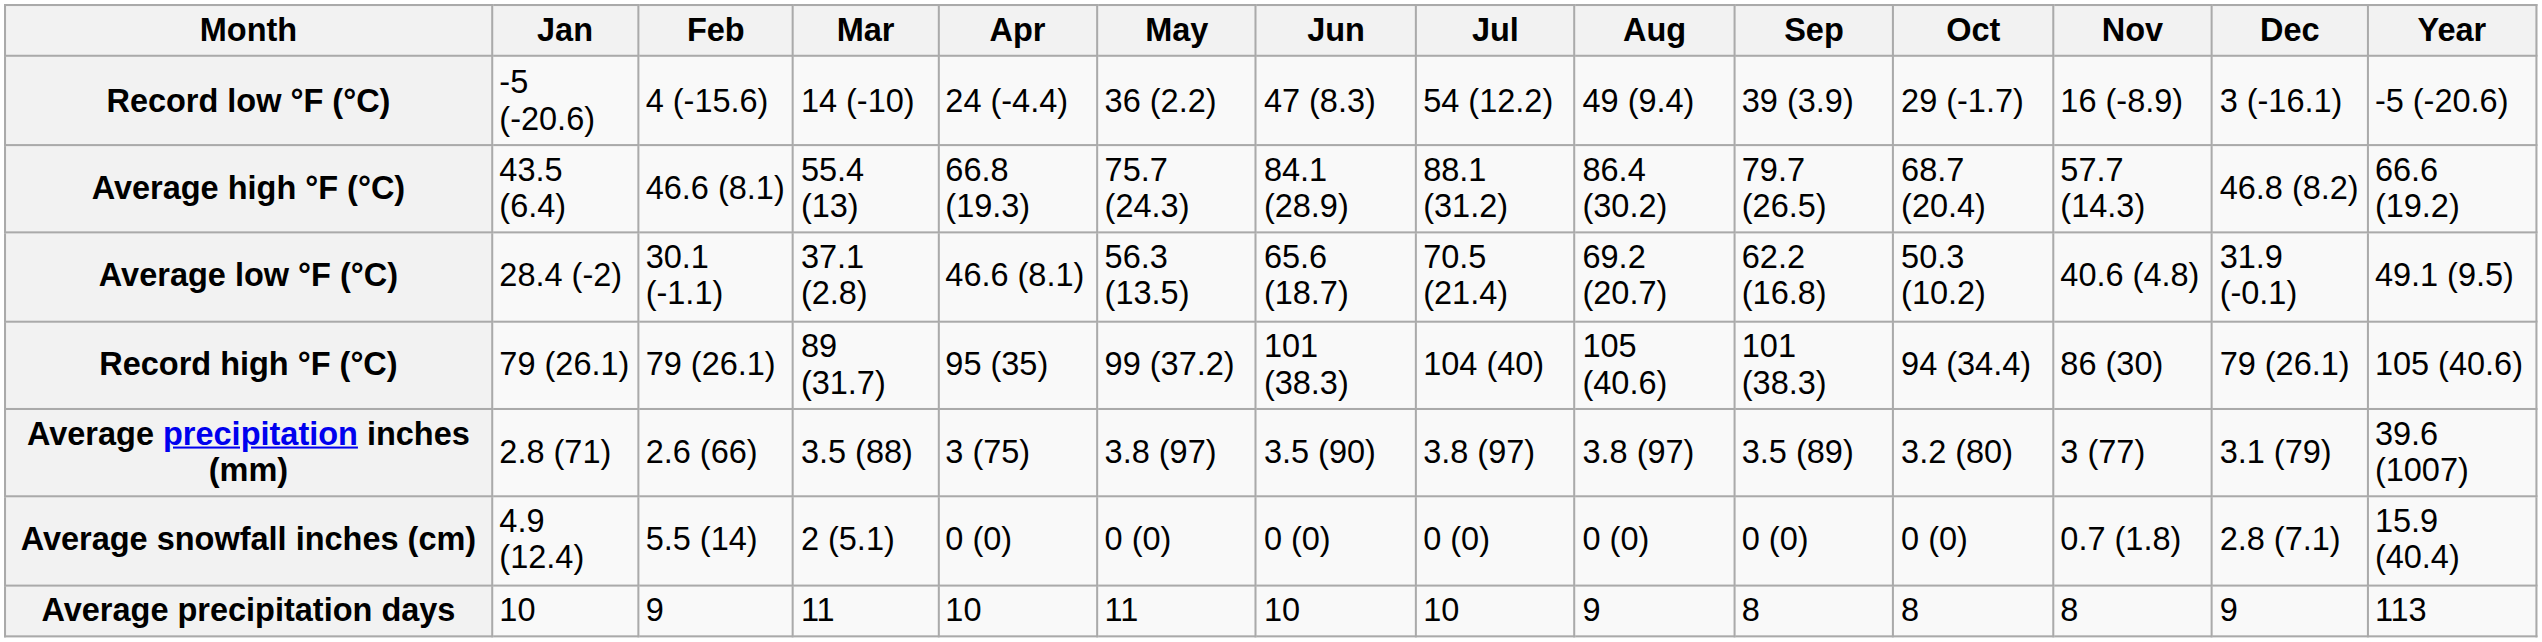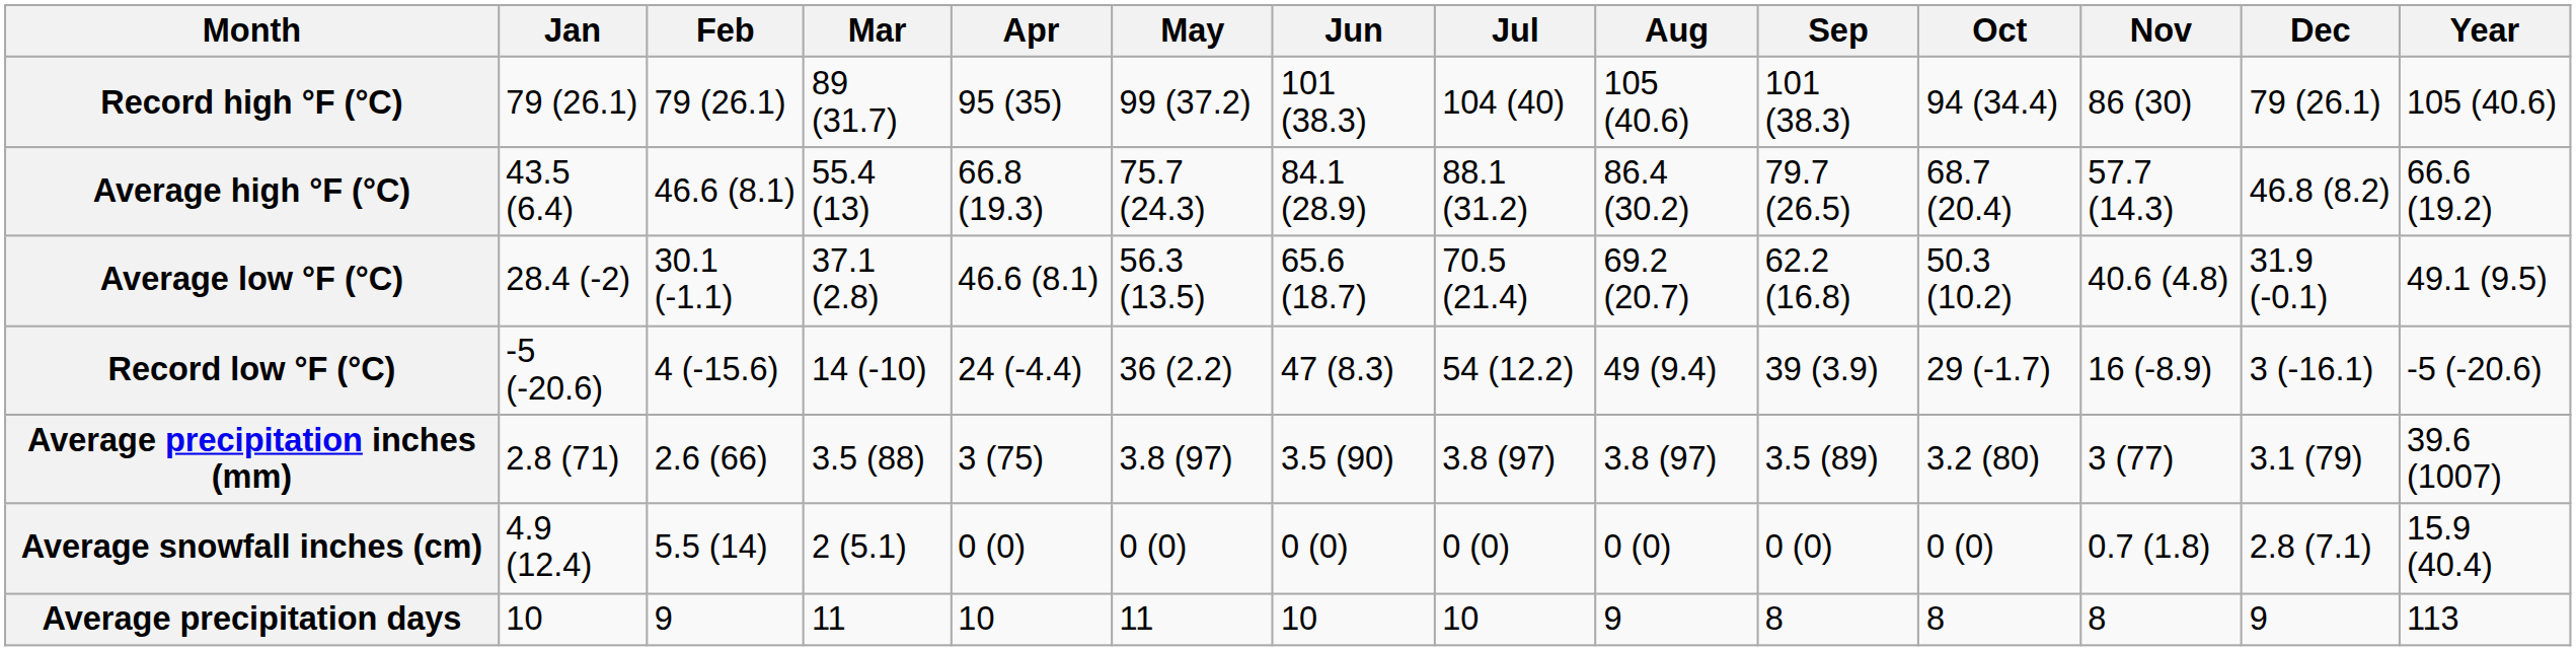 <table class="wikitable">
 <tr>
 <th>Month</th>
 <th>Jan</th>
 <th>Feb</th>
 <th>Mar</th>
 <th>Apr</th>
 <th>May</th>
 <th>Jun</th>
 <th>Jul</th>
 <th>Aug</th>
 <th>Sep</th>
 <th>Oct</th>
 <th>Nov</th>
 <th>Dec</th>
 <th>Year</th>
 </tr>
 <tr>
-<th>Record low °F (°C)</th>
-<td>-5 (-20.6)</td>
-<td>4 (-15.6)</td>
-<td>14 (-10)</td>
-<td>24 (-4.4)</td>
-<td>36 (2.2)</td>
-<td>47 (8.3)</td>
-<td>54 (12.2)</td>
-<td>49 (9.4)</td>
-<td>39 (3.9)</td>
-<td>29 (-1.7)</td>
-<td>16 (-8.9)</td>
-<td>3 (-16.1)</td>
-<td>-5 (-20.6)</td>
+<th>Record high °F (°C)</th>
+<td>79 (26.1)</td>
+<td>79 (26.1)</td>
+<td>89 (31.7)</td>
+<td>95 (35)</td>
+<td>99 (37.2)</td>
+<td>101 (38.3)</td>
+<td>104 (40)</td>
+<td>105 (40.6)</td>
+<td>101 (38.3)</td>
+<td>94 (34.4)</td>
+<td>86 (30)</td>
+<td>79 (26.1)</td>
+<td>105 (40.6)</td>
 </tr>
 <tr>
 <th>Average high °F (°C)</th>
 <td>43.5 (6.4)</td>
 <td>46.6 (8.1)</td>
 <td>55.4 (13)</td>
 <td>66.8 (19.3)</td>
 <td>75.7 (24.3)</td>
 <td>84.1 (28.9)</td>
 <td>88.1 (31.2)</td>
 <td>86.4 (30.2)</td>
 <td>79.7 (26.5)</td>
 <td>68.7 (20.4)</td>
 <td>57.7 (14.3)</td>
 <td>46.8 (8.2)</td>
 <td>66.6 (19.2)</td>
 </tr>
 <tr>
 <th>Average low °F (°C)</th>
 <td>28.4 (-2)</td>
 <td>30.1 (-1.1)</td>
 <td>37.1 (2.8)</td>
 <td>46.6 (8.1)</td>
 <td>56.3 (13.5)</td>
 <td>65.6 (18.7)</td>
 <td>70.5 (21.4)</td>
 <td>69.2 (20.7)</td>
 <td>62.2 (16.8)</td>
 <td>50.3 (10.2)</td>
 <td>40.6 (4.8)</td>
 <td>31.9 (-0.1)</td>
 <td>49.1 (9.5)</td>
 </tr>
 <tr>
-<th>Record high °F (°C)</th>
-<td>79 (26.1)</td>
-<td>79 (26.1)</td>
-<td>89 (31.7)</td>
-<td>95 (35)</td>
-<td>99 (37.2)</td>
-<td>101 (38.3)</td>
-<td>104 (40)</td>
-<td>105 (40.6)</td>
-<td>101 (38.3)</td>
-<td>94 (34.4)</td>
-<td>86 (30)</td>
-<td>79 (26.1)</td>
-<td>105 (40.6)</td>
+<th>Record low °F (°C)</th>
+<td>-5 (-20.6)</td>
+<td>4 (-15.6)</td>
+<td>14 (-10)</td>
+<td>24 (-4.4)</td>
+<td>36 (2.2)</td>
+<td>47 (8.3)</td>
+<td>54 (12.2)</td>
+<td>49 (9.4)</td>
+<td>39 (3.9)</td>
+<td>29 (-1.7)</td>
+<td>16 (-8.9)</td>
+<td>3 (-16.1)</td>
+<td>-5 (-20.6)</td>
 </tr>
 <tr>
 <th>Average <a href='#'>precipitation</a> inches (mm)</th>
 <td>2.8 (71)</td>
 <td>2.6 (66)</td>
 <td>3.5 (88)</td>
 <td>3 (75)</td>
 <td>3.8 (97)</td>
 <td>3.5 (90)</td>
 <td>3.8 (97)</td>
 <td>3.8 (97)</td>
 <td>3.5 (89)</td>
 <td>3.2 (80)</td>
 <td>3 (77)</td>
 <td>3.1 (79)</td>
 <td>39.6 (1007)</td>
 </tr>
 <tr>
 <th>Average snowfall inches (cm)</th>
 <td>4.9 (12.4)</td>
 <td>5.5 (14)</td>
 <td>2 (5.1)</td>
 <td>0 (0)</td>
 <td>0 (0)</td>
 <td>0 (0)</td>
 <td>0 (0)</td>
 <td>0 (0)</td>
 <td>0 (0)</td>
 <td>0 (0)</td>
 <td>0.7 (1.8)</td>
 <td>2.8 (7.1)</td>
 <td>15.9 (40.4)</td>
 </tr>
 <tr>
 <th>Average precipitation days</th>
 <td>10</td>
 <td>9</td>
 <td>11</td>
 <td>10</td>
 <td>11</td>
 <td>10</td>
 <td>10</td>
 <td>9</td>
 <td>8</td>
 <td>8</td>
 <td>8</td>
 <td>9</td>
 <td>113</td>
 </tr>
 </table>
